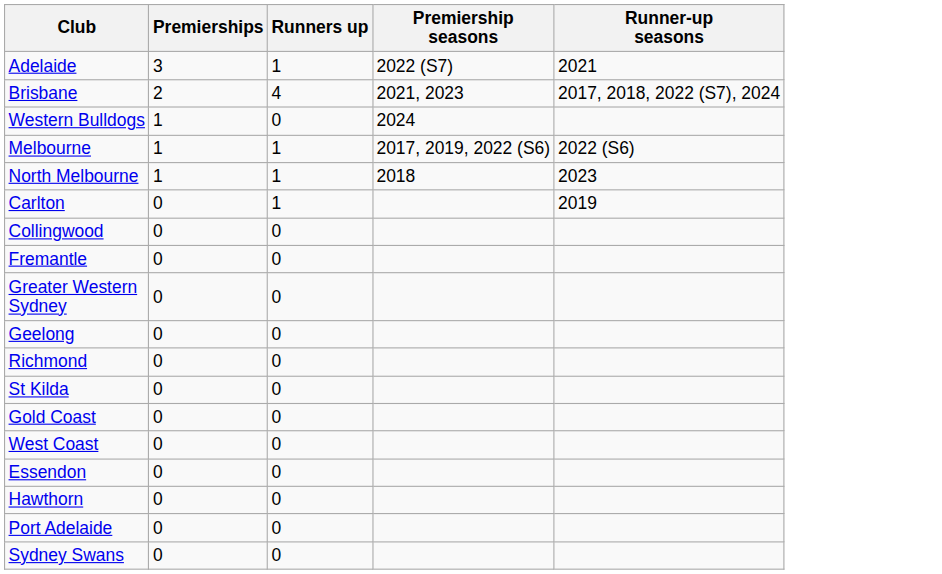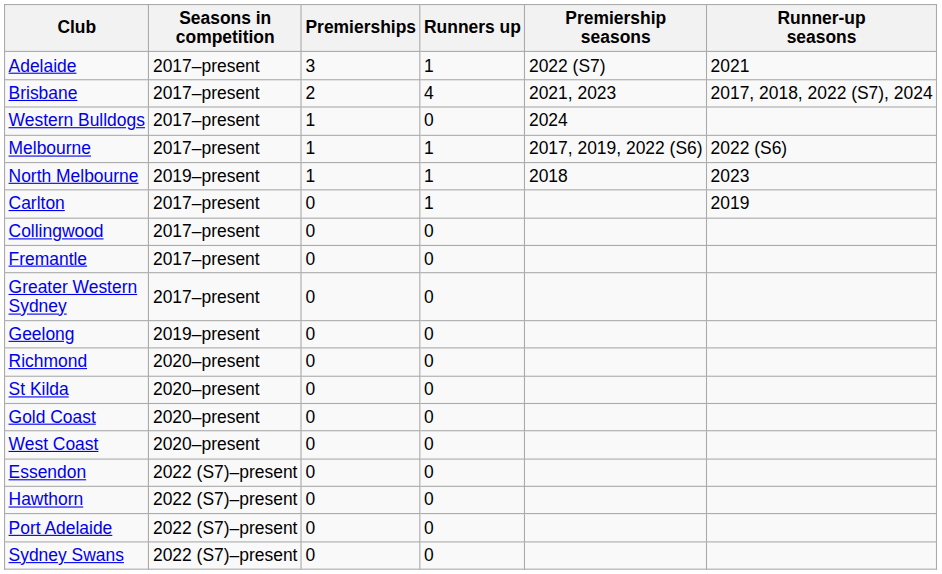 <table class="wikitable sortable">
 <tr>
 <th>Club</th>
+<th>Seasons in<br>competition</th>
 <th>Premierships</th>
 <th>Runners up</th>
 <th>Premiership<br>seasons</th>
 <th>Runner-up<br>seasons</th>
 </tr>
 <tr>
 <td><a href='#'>Adelaide</a></td>
+<td>2017–present</td>
 <td>3</td>
 <td>1</td>
 <td>2022 (S7)</td>
 <td>2021</td>
 </tr>
 <tr>
 <td><a href='#'>Brisbane</a></td>
+<td>2017–present</td>
 <td>2</td>
 <td>4</td>
 <td>2021, 2023</td>
 <td>2017, 2018, 2022 (S7), 2024</td>
 </tr>
 <tr>
 <td><a href='#'>Western Bulldogs</a></td>
+<td>2017–present</td>
 <td>1</td>
 <td>0</td>
 <td>2024</td>
 <td></td>
 </tr>
 <tr>
 <td><a href='#'>Melbourne</a></td>
+<td>2017–present</td>
 <td>1</td>
 <td>1</td>
 <td>2017, 2019, 2022 (S6)</td>
 <td>2022 (S6)</td>
 </tr>
 <tr>
 <td><a href='#'>North Melbourne</a></td>
+<td>2019–present</td>
 <td>1</td>
 <td>1</td>
 <td>2018</td>
 <td>2023</td>
 </tr>
 <tr>
 <td><a href='#'>Carlton</a></td>
+<td>2017–present</td>
 <td>0</td>
 <td>1</td>
 <td></td>
 <td>2019</td>
 </tr>
 <tr>
 <td><a href='#'>Collingwood</a></td>
+<td>2017–present</td>
 <td>0</td>
 <td>0</td>
 <td></td>
 <td></td>
 </tr>
 <tr>
 <td><a href='#'>Fremantle</a></td>
+<td>2017–present</td>
 <td>0</td>
 <td>0</td>
 <td></td>
 <td></td>
 </tr>
 <tr>
 <td><a href='#'>Greater Western</a><br><a href='#'>Sydney</a></td>
+<td>2017–present</td>
 <td>0</td>
 <td>0</td>
 <td></td>
 <td></td>
 </tr>
 <tr>
 <td><a href='#'>Geelong</a></td>
+<td>2019–present</td>
 <td>0</td>
 <td>0</td>
 <td></td>
 <td></td>
 </tr>
 <tr>
 <td><a href='#'>Richmond</a></td>
+<td>2020–present</td>
 <td>0</td>
 <td>0</td>
 <td></td>
 <td></td>
 </tr>
 <tr>
 <td><a href='#'>St Kilda</a></td>
+<td>2020–present</td>
 <td>0</td>
 <td>0</td>
 <td></td>
 <td></td>
 </tr>
 <tr>
 <td><a href='#'>Gold Coast</a></td>
+<td>2020–present</td>
 <td>0</td>
 <td>0</td>
 <td></td>
 <td></td>
 </tr>
 <tr>
 <td><a href='#'>West Coast</a></td>
+<td>2020–present</td>
 <td>0</td>
 <td>0</td>
 <td></td>
 <td></td>
 </tr>
 <tr>
 <td><a href='#'>Essendon</a></td>
+<td>2022 (S7)–present</td>
 <td>0</td>
 <td>0</td>
 <td></td>
 <td></td>
 </tr>
 <tr>
 <td><a href='#'>Hawthorn</a></td>
+<td>2022 (S7)–present</td>
 <td>0</td>
 <td>0</td>
 <td></td>
 <td></td>
 </tr>
 <tr>
 <td><a href='#'>Port Adelaide</a></td>
+<td>2022 (S7)–present</td>
 <td>0</td>
 <td>0</td>
 <td></td>
 <td></td>
 </tr>
 <tr>
 <td><a href='#'>Sydney Swans</a></td>
+<td>2022 (S7)–present</td>
 <td>0</td>
 <td>0</td>
 <td></td>
 <td></td>
 </tr>
 </table>
